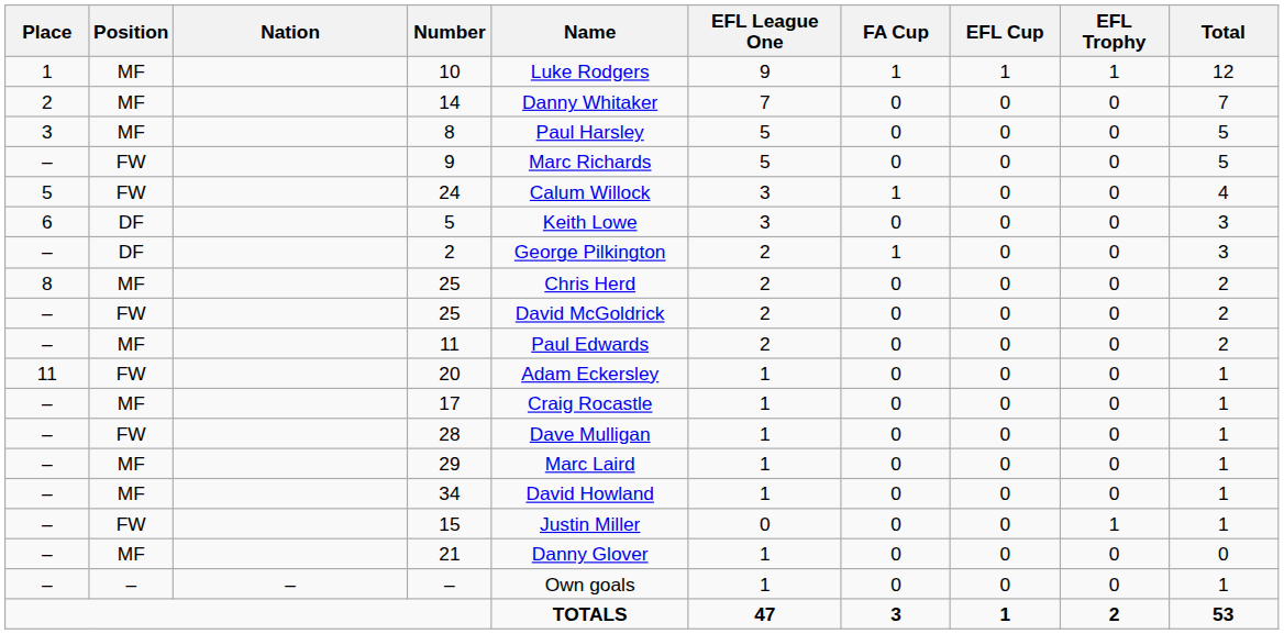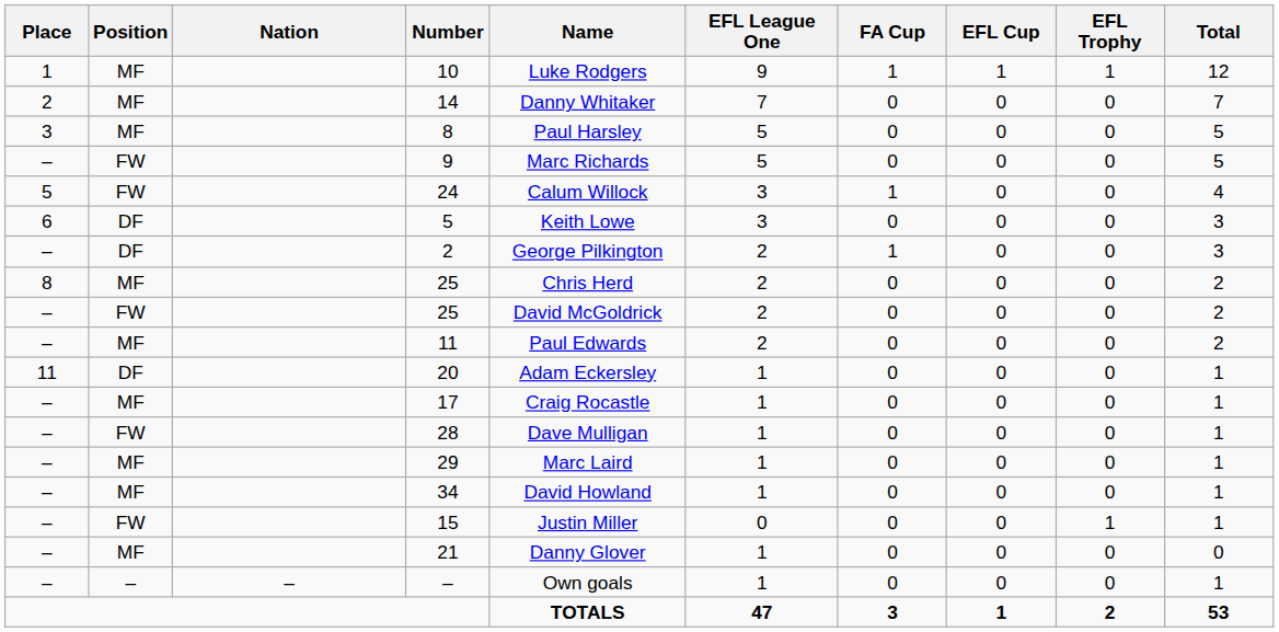 <table class="wikitable" style="font-size: 95%; text-align: center;">
 <tr>
 <th width=60>Place</th>
 <th width=60>Position</th>
 <th width=180>Nation</th>
 <th width=60>Number</th>
 <th width=150>Name</th>
 <th width=115>EFL League One</th>
 <th width=80>FA Cup</th>
 <th width=80>EFL Cup</th>
 <th width=80>EFL Trophy</th>
 <th width=80>Total</th>
 </tr>
 <tr>
 <td>1</td>
 <td>MF</td>
 <td></td>
 <td>10</td>
 <td><a href='#'>Luke Rodgers</a></td>
 <td>9</td>
 <td>1</td>
 <td>1</td>
 <td>1</td>
 <td>12</td>
 </tr>
 <tr>
 <td>2</td>
 <td>MF</td>
 <td></td>
 <td>14</td>
 <td><a href='#'>Danny Whitaker</a></td>
 <td>7</td>
 <td>0</td>
 <td>0</td>
 <td>0</td>
 <td>7</td>
 </tr>
 <tr>
 <td>3</td>
 <td>MF</td>
 <td></td>
 <td>8</td>
 <td><a href='#'>Paul Harsley</a></td>
 <td>5</td>
 <td>0</td>
 <td>0</td>
 <td>0</td>
 <td>5</td>
 </tr>
 <tr>
 <td>–</td>
 <td>FW</td>
 <td></td>
 <td>9</td>
 <td><a href='#'>Marc Richards</a></td>
 <td>5</td>
 <td>0</td>
 <td>0</td>
 <td>0</td>
 <td>5</td>
 </tr>
 <tr>
 <td>5</td>
 <td>FW</td>
 <td></td>
 <td>24</td>
 <td><a href='#'>Calum Willock</a></td>
 <td>3</td>
 <td>1</td>
 <td>0</td>
 <td>0</td>
 <td>4</td>
 </tr>
 <tr>
 <td>6</td>
 <td>DF</td>
 <td></td>
 <td>5</td>
 <td><a href='#'>Keith Lowe</a></td>
 <td>3</td>
 <td>0</td>
 <td>0</td>
 <td>0</td>
 <td>3</td>
 </tr>
 <tr>
 <td>–</td>
 <td>DF</td>
 <td></td>
 <td>2</td>
 <td><a href='#'>George Pilkington</a></td>
 <td>2</td>
 <td>1</td>
 <td>0</td>
 <td>0</td>
 <td>3</td>
 </tr>
 <tr>
 <td>8</td>
 <td>MF</td>
 <td></td>
 <td>25</td>
 <td><a href='#'>Chris Herd</a></td>
 <td>2</td>
 <td>0</td>
 <td>0</td>
 <td>0</td>
 <td>2</td>
 </tr>
 <tr>
 <td>–</td>
 <td>FW</td>
 <td></td>
 <td>25</td>
 <td><a href='#'>David McGoldrick</a></td>
 <td>2</td>
 <td>0</td>
 <td>0</td>
 <td>0</td>
 <td>2</td>
 </tr>
 <tr>
 <td>–</td>
 <td>MF</td>
 <td></td>
 <td>11</td>
 <td><a href='#'>Paul Edwards</a></td>
 <td>2</td>
 <td>0</td>
 <td>0</td>
 <td>0</td>
 <td>2</td>
 </tr>
 <tr>
 <td>11</td>
-<td>FW</td>
+<td>DF</td>
 <td></td>
 <td>20</td>
 <td><a href='#'>Adam Eckersley</a></td>
 <td>1</td>
 <td>0</td>
 <td>0</td>
 <td>0</td>
 <td>1</td>
 </tr>
 <tr>
 <td>–</td>
 <td>MF</td>
 <td></td>
 <td>17</td>
 <td><a href='#'>Craig Rocastle</a></td>
 <td>1</td>
 <td>0</td>
 <td>0</td>
 <td>0</td>
 <td>1</td>
 </tr>
 <tr>
 <td>–</td>
 <td>FW</td>
 <td></td>
 <td>28</td>
 <td><a href='#'>Dave Mulligan</a></td>
 <td>1</td>
 <td>0</td>
 <td>0</td>
 <td>0</td>
 <td>1</td>
 </tr>
 <tr>
 <td>–</td>
 <td>MF</td>
 <td></td>
 <td>29</td>
 <td><a href='#'>Marc Laird</a></td>
 <td>1</td>
 <td>0</td>
 <td>0</td>
 <td>0</td>
 <td>1</td>
 </tr>
 <tr>
 <td>–</td>
 <td>MF</td>
 <td></td>
 <td>34</td>
 <td><a href='#'>David Howland</a></td>
 <td>1</td>
 <td>0</td>
 <td>0</td>
 <td>0</td>
 <td>1</td>
 </tr>
 <tr>
 <td>–</td>
 <td>FW</td>
 <td></td>
 <td>15</td>
 <td><a href='#'>Justin Miller</a></td>
 <td>0</td>
 <td>0</td>
 <td>0</td>
 <td>1</td>
 <td>1</td>
 </tr>
 <tr>
 <td>–</td>
 <td>MF</td>
 <td></td>
 <td>21</td>
 <td><a href='#'>Danny Glover</a></td>
 <td>1</td>
 <td>0</td>
 <td>0</td>
 <td>0</td>
 <td>0</td>
 </tr>
 <tr>
 <td>–</td>
 <td>–</td>
 <td>–</td>
 <td>–</td>
 <td>Own goals</td>
 <td>1</td>
 <td>0</td>
 <td>0</td>
 <td>0</td>
 <td>1</td>
 </tr>
 <tr>
 <td colspan="4"></td>
 <td><strong>TOTALS</strong></td>
 <td><strong>47</strong></td>
 <td><strong>3</strong></td>
 <td><strong>1</strong></td>
 <td><strong>2</strong></td>
 <td><strong>53</strong></td>
 </tr>
 </table>
